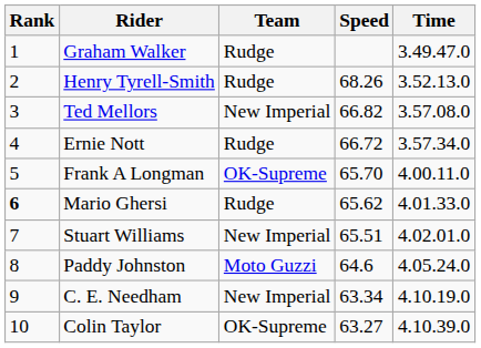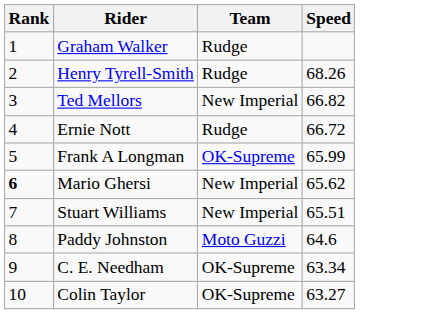 <table class="wikitable">
 <tr style="background:#efefef;">
 <th>Rank</th>
 <th>Rider</th>
 <th>Team</th>
 <th>Speed</th>
-<th>Time</th>
 </tr>
 <tr>
 <td>1</td>
 <td> <a href='#'>Graham Walker</a></td>
 <td>Rudge</td>
 <td></td>
-<td>3.49.47.0</td>
 </tr>
 <tr>
 <td>2</td>
 <td> <a href='#'>Henry Tyrell-Smith</a></td>
 <td>Rudge</td>
 <td>68.26</td>
-<td>3.52.13.0</td>
 </tr>
 <tr>
 <td>3</td>
 <td> <a href='#'>Ted Mellors</a></td>
 <td>New Imperial</td>
 <td>66.82</td>
-<td>3.57.08.0</td>
 </tr>
 <tr>
 <td>4</td>
 <td> Ernie Nott</td>
 <td>Rudge</td>
 <td>66.72</td>
-<td>3.57.34.0</td>
 </tr>
 <tr>
 <td>5</td>
 <td> Frank A Longman</td>
 <td><a href='#'>OK-Supreme</a></td>
-<td>65.70</td>
-<td>4.00.11.0</td>
+<td>65.99</td>
 </tr>
 <tr>
 <td><strong>6</strong></td>
 <td> Mario Ghersi</td>
-<td>Rudge</td>
+<td>New Imperial</td>
 <td>65.62</td>
-<td>4.01.33.0</td>
 </tr>
 <tr>
 <td>7</td>
 <td> Stuart Williams</td>
 <td>New Imperial</td>
 <td>65.51</td>
-<td>4.02.01.0</td>
 </tr>
 <tr>
 <td>8</td>
 <td> Paddy Johnston</td>
 <td><a href='#'>Moto Guzzi</a></td>
 <td>64.6</td>
-<td>4.05.24.0</td>
 </tr>
 <tr>
 <td>9</td>
 <td> C. E. Needham</td>
-<td>New Imperial</td>
+<td>OK-Supreme</td>
 <td>63.34</td>
-<td>4.10.19.0</td>
 </tr>
 <tr>
 <td>10</td>
 <td> Colin Taylor</td>
 <td>OK-Supreme</td>
 <td>63.27</td>
-<td>4.10.39.0</td>
 </tr>
 </table>
